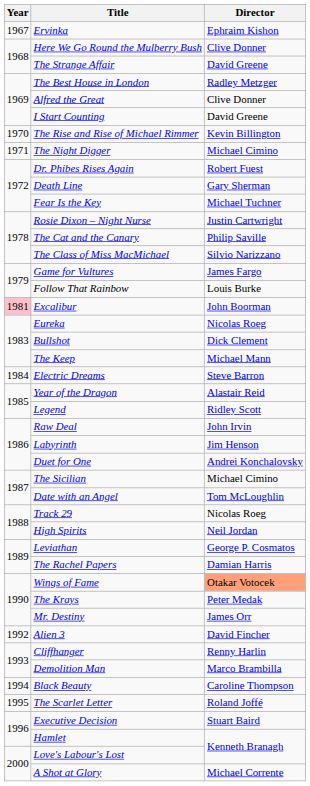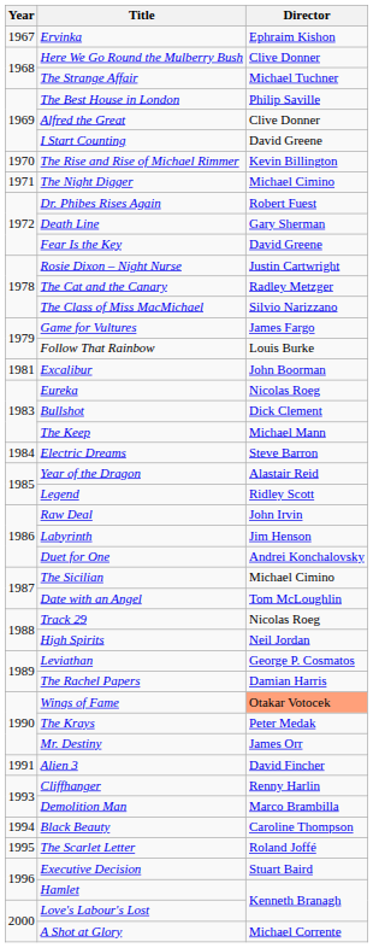 <table class="wikitable">
 <tr>
 <th>Year</th>
 <th>Title</th>
 <th>Director</th>
 </tr>
 <tr>
 <td>1967</td>
 <td><em><a href='#'>Ervinka</a></em></td>
 <td><a href='#'>Ephraim Kishon</a></td>
 </tr>
 <tr>
 <td rowspan=2>1968</td>
 <td><em><a href='#'>Here We Go Round the Mulberry Bush</a></em></td>
 <td><a href='#'>Clive Donner</a></td>
 </tr>
 <tr>
 <td><em><a href='#'>The Strange Affair</a></em></td>
-<td><a href='#'>David Greene</a></td>
+<td><a href='#'>Michael Tuchner</a></td>
 </tr>
 <tr>
 <td rowspan=3>1969</td>
 <td><em><a href='#'>The Best House in London</a></em></td>
-<td><a href='#'>Radley Metzger</a></td>
+<td><a href='#'>Philip Saville</a></td>
 </tr>
 <tr>
 <td><em><a href='#'>Alfred the Great</a></em></td>
 <td>Clive Donner</td>
 </tr>
 <tr>
 <td><em><a href='#'>I Start Counting</a></em></td>
 <td>David Greene</td>
 </tr>
 <tr>
 <td>1970</td>
 <td><em><a href='#'>The Rise and Rise of Michael Rimmer</a></em></td>
 <td><a href='#'>Kevin Billington</a></td>
 </tr>
 <tr>
 <td>1971</td>
 <td><em><a href='#'>The Night Digger</a></em></td>
 <td><a href='#'>Michael Cimino</a></td>
 </tr>
 <tr>
 <td rowspan=3>1972</td>
 <td><em><a href='#'>Dr. Phibes Rises Again</a></em></td>
 <td><a href='#'>Robert Fuest</a></td>
 </tr>
 <tr>
 <td><em><a href='#'>Death Line</a></em></td>
 <td><a href='#'>Gary Sherman</a></td>
 </tr>
 <tr>
 <td><em><a href='#'>Fear Is the Key</a></em></td>
-<td><a href='#'>Michael Tuchner</a></td>
+<td><a href='#'>David Greene</a></td>
 </tr>
 <tr>
 <td rowspan=3>1978</td>
 <td><em><a href='#'>Rosie Dixon – Night Nurse</a></em></td>
 <td><a href='#'>Justin Cartwright</a></td>
 </tr>
 <tr>
 <td><em><a href='#'>The Cat and the Canary</a></em></td>
-<td><a href='#'>Philip Saville</a></td>
+<td><a href='#'>Radley Metzger</a></td>
 </tr>
 <tr>
 <td><em><a href='#'>The Class of Miss MacMichael</a></em></td>
 <td><a href='#'>Silvio Narizzano</a></td>
 </tr>
 <tr>
 <td rowspan=2>1979</td>
 <td><em><a href='#'>Game for Vultures</a></em></td>
 <td><a href='#'>James Fargo</a></td>
 </tr>
 <tr>
 <td><em>Follow That Rainbow</em></td>
 <td>Louis Burke</td>
 </tr>
 <tr>
-<td style="background: pink;">1981</td>
+<td>1981</td>
 <td><em><a href='#'>Excalibur</a></em></td>
 <td><a href='#'>John Boorman</a></td>
 </tr>
 <tr>
 <td rowspan=3>1983</td>
 <td><em><a href='#'>Eureka</a></em></td>
 <td><a href='#'>Nicolas Roeg</a></td>
 </tr>
 <tr>
 <td><em><a href='#'>Bullshot</a></em></td>
 <td><a href='#'>Dick Clement</a></td>
 </tr>
 <tr>
 <td><em><a href='#'>The Keep</a></em></td>
 <td><a href='#'>Michael Mann</a></td>
 </tr>
 <tr>
 <td>1984</td>
 <td><em><a href='#'>Electric Dreams</a></em></td>
 <td><a href='#'>Steve Barron</a></td>
 </tr>
 <tr>
 <td rowspan=2>1985</td>
 <td><em><a href='#'>Year of the Dragon</a></em></td>
 <td><a href='#'>Alastair Reid</a></td>
 </tr>
 <tr>
 <td><em><a href='#'>Legend</a></em></td>
 <td><a href='#'>Ridley Scott</a></td>
 </tr>
 <tr>
 <td rowspan=3>1986</td>
 <td><em><a href='#'>Raw Deal</a></em></td>
 <td><a href='#'>John Irvin</a></td>
 </tr>
 <tr>
 <td><em><a href='#'>Labyrinth</a></em></td>
 <td><a href='#'>Jim Henson</a></td>
 </tr>
 <tr>
 <td><em><a href='#'>Duet for One</a></em></td>
 <td><a href='#'>Andrei Konchalovsky</a></td>
 </tr>
 <tr>
 <td rowspan=2>1987</td>
 <td><em><a href='#'>The Sicilian</a></em></td>
 <td>Michael Cimino</td>
 </tr>
 <tr>
 <td><em><a href='#'>Date with an Angel</a></em></td>
 <td><a href='#'>Tom McLoughlin</a></td>
 </tr>
 <tr>
 <td rowspan=2>1988</td>
 <td><em><a href='#'>Track 29</a></em></td>
 <td>Nicolas Roeg</td>
 </tr>
 <tr>
 <td><em><a href='#'>High Spirits</a></em></td>
 <td><a href='#'>Neil Jordan</a></td>
 </tr>
 <tr>
 <td rowspan=2>1989</td>
 <td><em><a href='#'>Leviathan</a></em></td>
 <td><a href='#'>George P. Cosmatos</a></td>
 </tr>
 <tr>
 <td><em><a href='#'>The Rachel Papers</a></em></td>
 <td><a href='#'>Damian Harris</a></td>
 </tr>
 <tr>
 <td rowspan=3>1990</td>
 <td><em><a href='#'>Wings of Fame</a></em></td>
 <td style="background: lightsalmon;">Otakar Votocek</td>
 </tr>
 <tr>
 <td><em><a href='#'>The Krays</a></em></td>
 <td><a href='#'>Peter Medak</a></td>
 </tr>
 <tr>
 <td><em><a href='#'>Mr. Destiny</a></em></td>
 <td><a href='#'>James Orr</a></td>
 </tr>
 <tr>
-<td>1992</td>
+<td>1991</td>
 <td><em><a href='#'>Alien 3</a></em></td>
 <td><a href='#'>David Fincher</a></td>
 </tr>
 <tr>
 <td rowspan=2>1993</td>
 <td><em><a href='#'>Cliffhanger</a></em></td>
 <td><a href='#'>Renny Harlin</a></td>
 </tr>
 <tr>
 <td><em><a href='#'>Demolition Man</a></em></td>
 <td><a href='#'>Marco Brambilla</a></td>
 </tr>
 <tr>
 <td>1994</td>
 <td><em><a href='#'>Black Beauty</a></em></td>
 <td><a href='#'>Caroline Thompson</a></td>
 </tr>
 <tr>
 <td>1995</td>
 <td><em><a href='#'>The Scarlet Letter</a></em></td>
 <td><a href='#'>Roland Joffé</a></td>
 </tr>
 <tr>
 <td rowspan=2>1996</td>
 <td><em><a href='#'>Executive Decision</a></em></td>
 <td><a href='#'>Stuart Baird</a></td>
 </tr>
 <tr>
 <td><em><a href='#'>Hamlet</a></em></td>
 <td rowspan=2><a href='#'>Kenneth Branagh</a></td>
 </tr>
 <tr>
 <td rowspan=2>2000</td>
 <td><em><a href='#'>Love's Labour's Lost</a></em></td>
 </tr>
 <tr>
 <td><em><a href='#'>A Shot at Glory</a></em></td>
 <td><a href='#'>Michael Corrente</a></td>
 </tr>
 </table>
